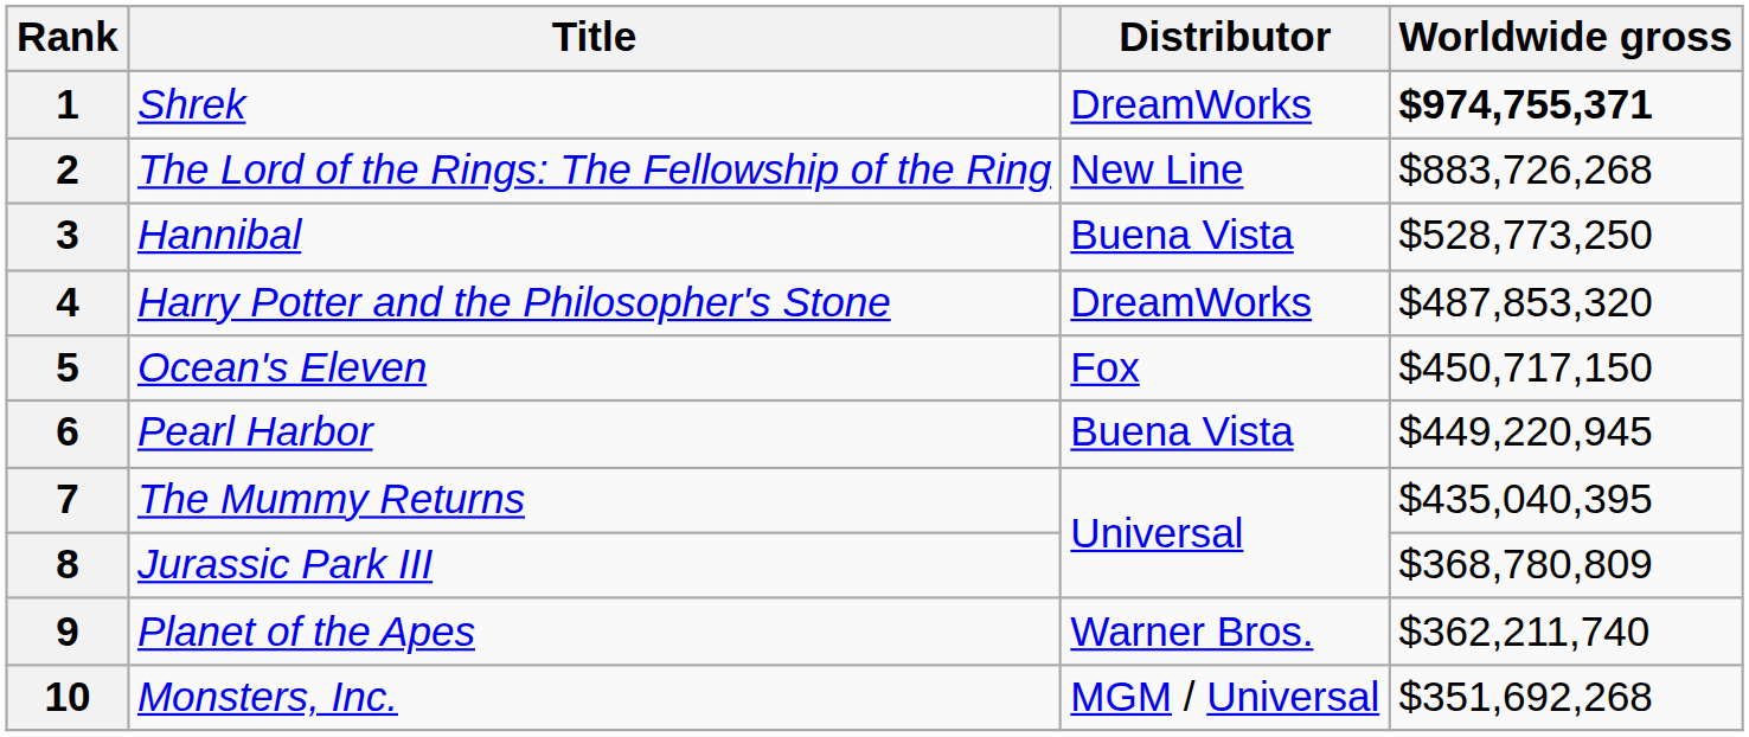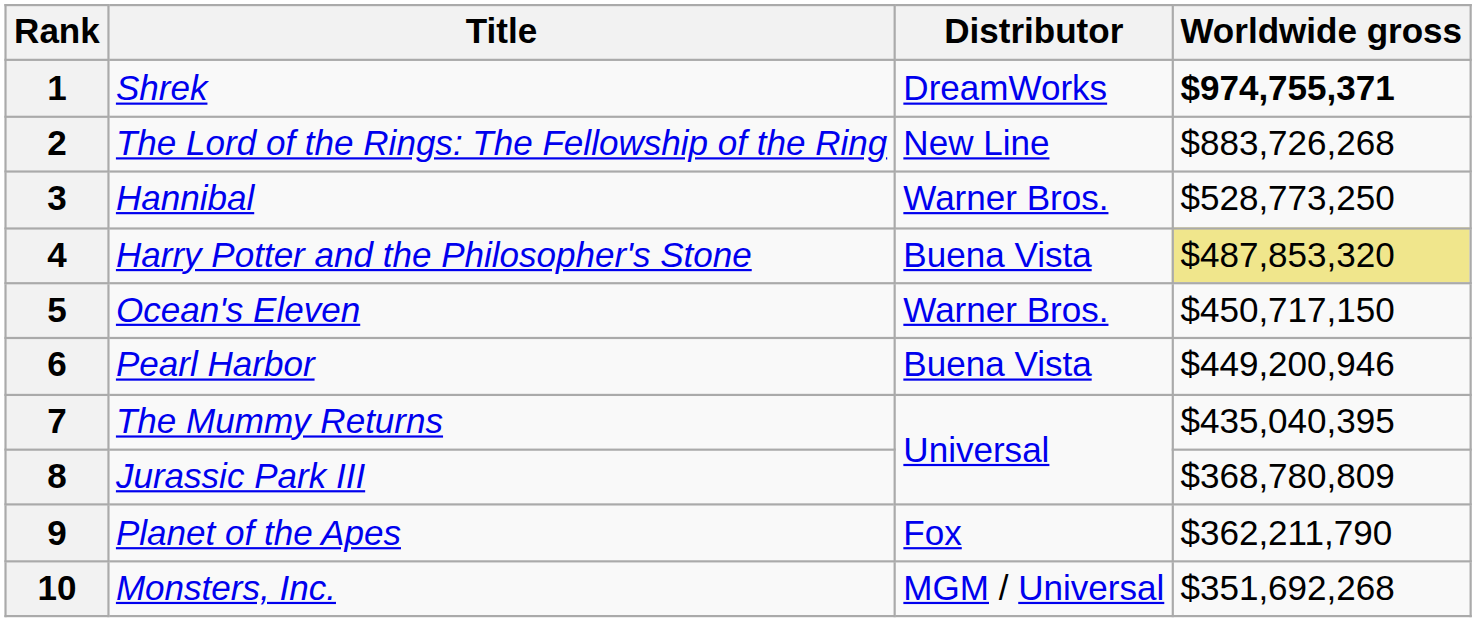 <table class="wikitable sortable" style="margin:auto; margin:auto;">
 <tr>
 <th>Rank</th>
 <th>Title</th>
 <th>Distributor</th>
 <th>Worldwide gross</th>
 </tr>
 <tr>
 <th style="text-align:center;">1</th>
 <td><em><a href='#'>Shrek</a></em></td>
 <td><a href='#'>DreamWorks</a></td>
 <td><strong>$974,755,371</strong></td>
 </tr>
 <tr>
 <th style="text-align:center;">2</th>
 <td><em><a href='#'>The Lord of the Rings: The Fellowship of the Ring</a></em></td>
 <td><a href='#'>New Line</a></td>
 <td>$883,726,268</td>
 </tr>
 <tr>
 <th style="text-align:center;">3</th>
 <td><em><a href='#'>Hannibal</a></em></td>
-<td><a href='#'>Buena Vista</a></td>
+<td><a href='#'>Warner Bros.</a></td>
 <td>$528,773,250</td>
 </tr>
 <tr>
 <th style="text-align:center;">4</th>
 <td><em><a href='#'>Harry Potter and the Philosopher's Stone</a></em></td>
-<td><a href='#'>DreamWorks</a></td>
-<td>$487,853,320</td>
+<td><a href='#'>Buena Vista</a></td>
+<td style="background: khaki;">$487,853,320</td>
 </tr>
 <tr>
 <th style="text-align:center;">5</th>
 <td><em><a href='#'>Ocean's Eleven</a></em></td>
-<td><a href='#'>Fox</a></td>
+<td><a href='#'>Warner Bros.</a></td>
 <td>$450,717,150</td>
 </tr>
 <tr>
 <th style="text-align:center;">6</th>
 <td><em><a href='#'>Pearl Harbor</a></em></td>
 <td><a href='#'>Buena Vista</a></td>
-<td>$449,220,945</td>
+<td>$449,200,946</td>
 </tr>
 <tr>
 <th style="text-align:center;">7</th>
 <td><em><a href='#'>The Mummy Returns</a></em></td>
 <td rowspan=2><a href='#'>Universal</a></td>
 <td>$435,040,395</td>
 </tr>
 <tr>
 <th style="text-align:center;">8</th>
 <td><em><a href='#'>Jurassic Park III</a></em></td>
 <td>$368,780,809</td>
 </tr>
 <tr>
 <th style="text-align:center;">9</th>
 <td><em><a href='#'>Planet of the Apes</a></em></td>
-<td><a href='#'>Warner Bros.</a></td>
-<td>$362,211,740</td>
+<td><a href='#'>Fox</a></td>
+<td>$362,211,790</td>
 </tr>
 <tr>
 <th style="text-align:center;">10</th>
 <td><em><a href='#'>Monsters, Inc.</a></em></td>
 <td><a href='#'>MGM</a> / <a href='#'>Universal</a></td>
 <td>$351,692,268</td>
 </tr>
 </table>
